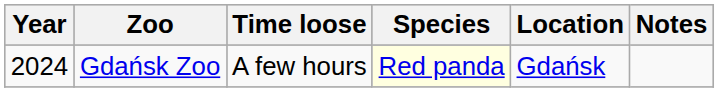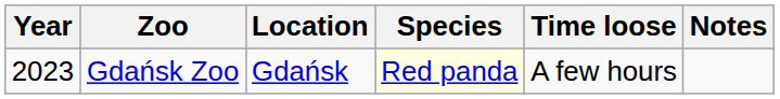 <table class="wikitable sortable">
 <tr>
 <th data-sort-type="number">Year</th>
 <th>Zoo</th>
+<th>Location</th>
+<th>Species</th>
 <th>Time loose</th>
-<th>Species</th>
-<th>Location</th>
 <th>Notes</th>
 </tr>
 <tr>
-<td>2024</td>
+<td>2023</td>
 <td><a href='#'>Gdańsk Zoo</a></td>
+<td><a href='#'>Gdańsk</a></td>
+<td style="background: lightyellow;"><a href='#'>Red panda</a></td>
 <td>A few hours</td>
-<td style="background: lightyellow;"><a href='#'>Red panda</a></td>
-<td><a href='#'>Gdańsk</a></td>
 <td></td>
 </tr>
 </table>
